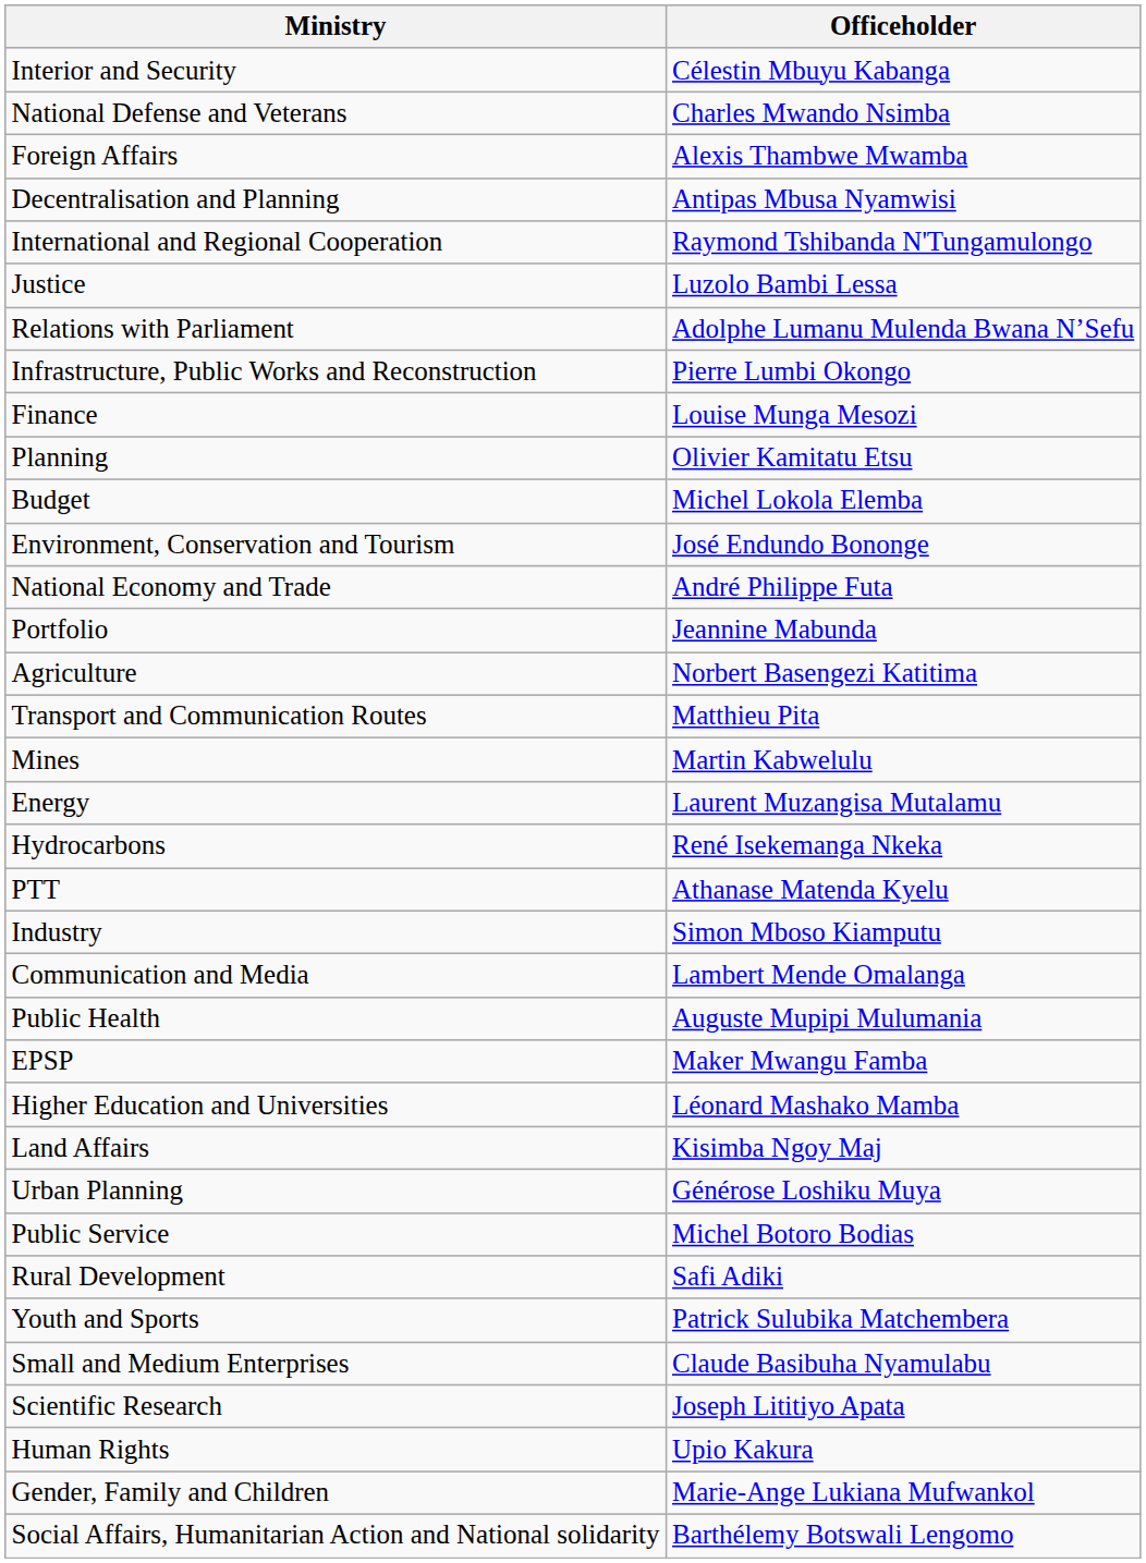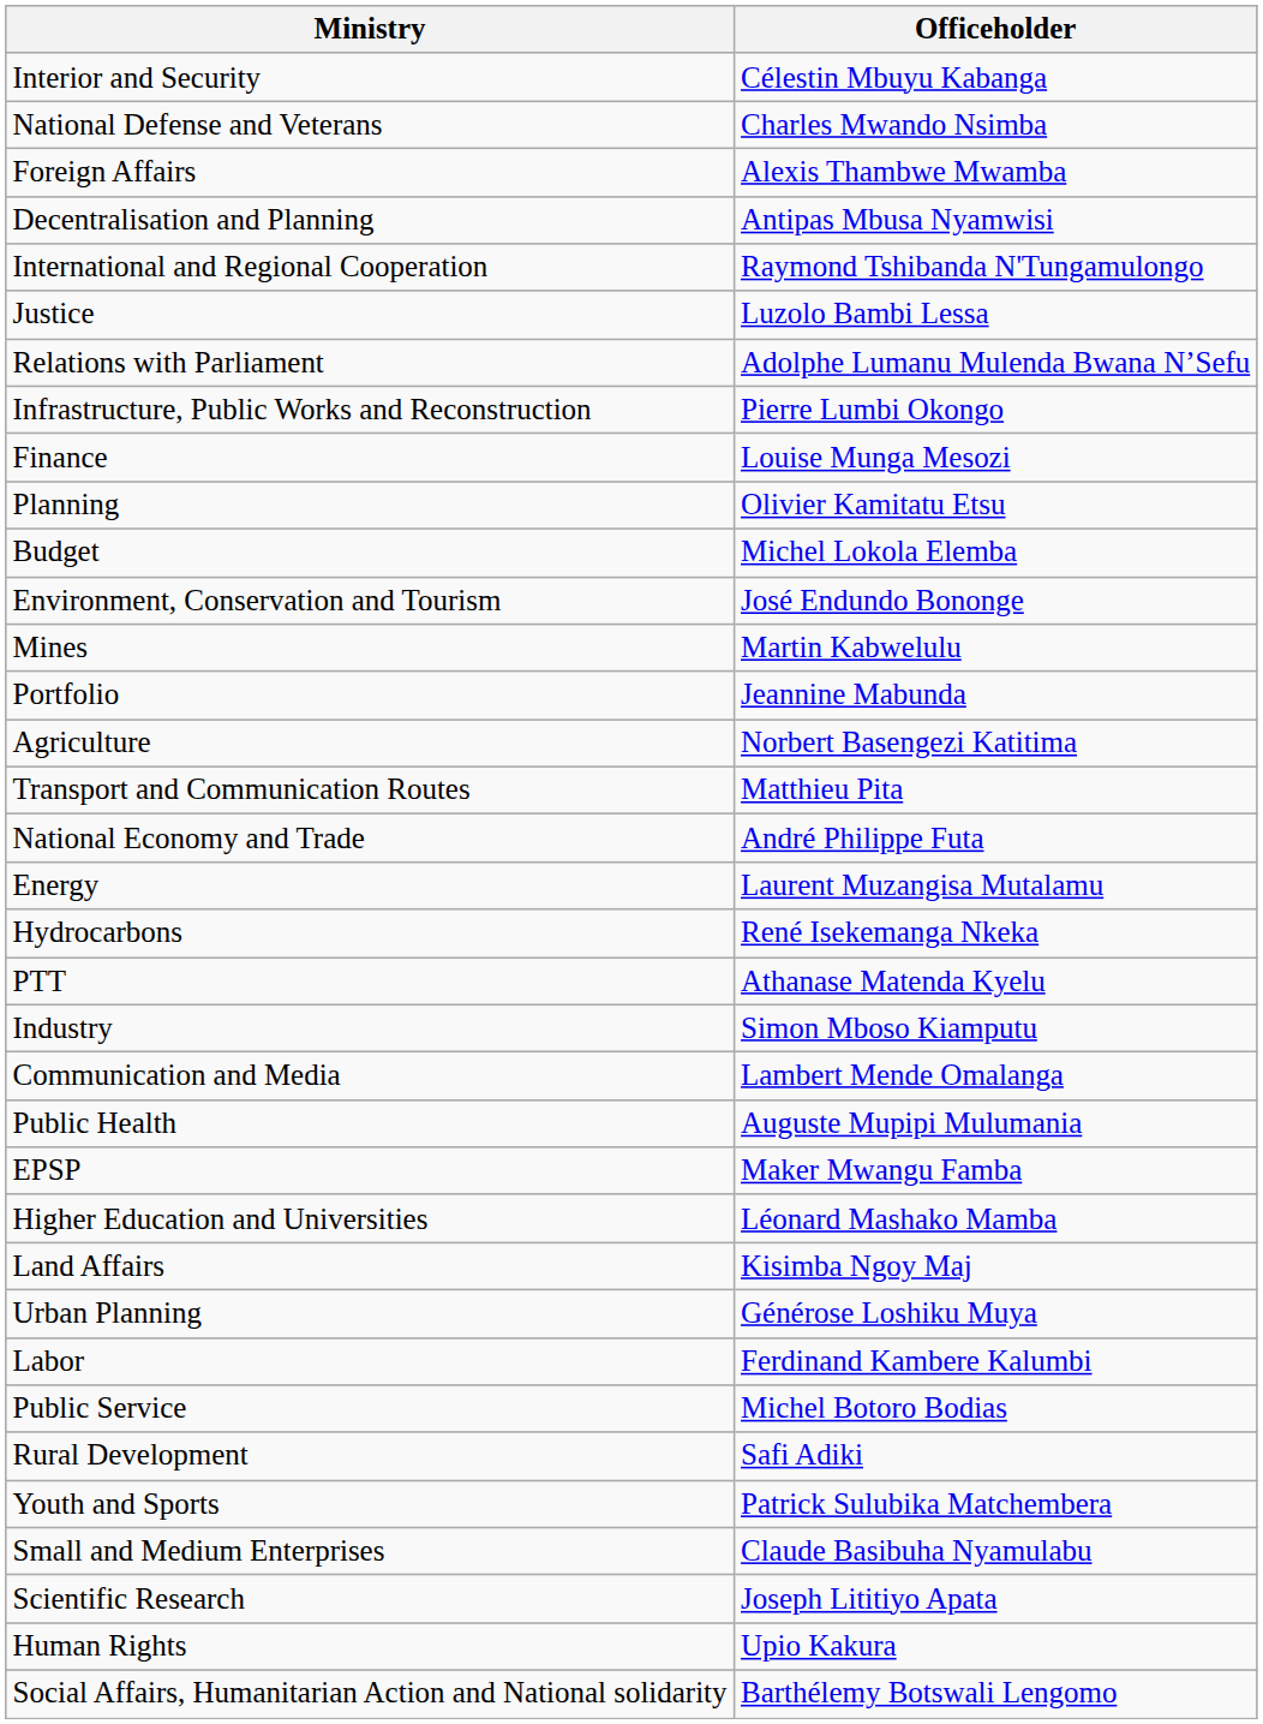 <table class=wikitable>
 <tr>
 <th>Ministry</th>
 <th>Officeholder</th>
 </tr>
 <tr>
 <td>Interior and Security</td>
 <td><a href='#'>Célestin Mbuyu Kabanga</a></td>
 </tr>
 <tr>
 <td>National Defense and Veterans</td>
 <td><a href='#'>Charles Mwando Nsimba</a></td>
 </tr>
 <tr>
 <td>Foreign Affairs</td>
 <td><a href='#'>Alexis Thambwe Mwamba</a></td>
 </tr>
 <tr>
 <td>Decentralisation and Planning</td>
 <td><a href='#'>Antipas Mbusa Nyamwisi</a></td>
 </tr>
 <tr>
 <td>International and Regional Cooperation</td>
 <td><a href='#'>Raymond Tshibanda N'Tungamulongo</a></td>
 </tr>
 <tr>
 <td>Justice</td>
 <td><a href='#'>Luzolo Bambi Lessa</a></td>
 </tr>
 <tr>
 <td>Relations with Parliament</td>
 <td><a href='#'>Adolphe Lumanu Mulenda Bwana N’Sefu</a></td>
 </tr>
 <tr>
 <td>Infrastructure, Public Works and Reconstruction</td>
 <td><a href='#'>Pierre Lumbi Okongo</a></td>
 </tr>
 <tr>
 <td>Finance</td>
 <td><a href='#'>Louise Munga Mesozi</a></td>
 </tr>
 <tr>
 <td>Planning</td>
 <td><a href='#'>Olivier Kamitatu Etsu</a></td>
 </tr>
 <tr>
 <td>Budget</td>
 <td><a href='#'>Michel Lokola Elemba</a></td>
 </tr>
 <tr>
 <td>Environment, Conservation and Tourism</td>
 <td><a href='#'>José Endundo Bononge</a></td>
 </tr>
 <tr>
-<td>National Economy and Trade</td>
-<td><a href='#'>André Philippe Futa</a></td>
+<td>Mines</td>
+<td><a href='#'>Martin Kabwelulu</a></td>
 </tr>
 <tr>
 <td>Portfolio</td>
 <td><a href='#'>Jeannine Mabunda</a></td>
 </tr>
 <tr>
 <td>Agriculture</td>
 <td><a href='#'>Norbert Basengezi Katitima</a></td>
 </tr>
 <tr>
 <td>Transport and Communication Routes</td>
 <td><a href='#'>Matthieu Pita</a></td>
 </tr>
 <tr>
-<td>Mines</td>
-<td><a href='#'>Martin Kabwelulu</a></td>
+<td>National Economy and Trade</td>
+<td><a href='#'>André Philippe Futa</a></td>
 </tr>
 <tr>
 <td>Energy</td>
 <td><a href='#'>Laurent Muzangisa Mutalamu</a></td>
 </tr>
 <tr>
 <td>Hydrocarbons</td>
 <td><a href='#'>René Isekemanga Nkeka</a></td>
 </tr>
 <tr>
 <td>PTT</td>
 <td><a href='#'>Athanase Matenda Kyelu</a></td>
 </tr>
 <tr>
 <td>Industry</td>
 <td><a href='#'>Simon Mboso Kiamputu</a></td>
 </tr>
 <tr>
 <td>Communication and Media</td>
 <td><a href='#'>Lambert Mende Omalanga</a></td>
 </tr>
 <tr>
 <td>Public Health</td>
 <td><a href='#'>Auguste Mupipi Mulumania</a></td>
 </tr>
 <tr>
 <td>EPSP</td>
 <td><a href='#'>Maker Mwangu Famba</a></td>
 </tr>
 <tr>
 <td>Higher Education and Universities</td>
 <td><a href='#'>Léonard Mashako Mamba</a></td>
 </tr>
 <tr>
 <td>Land Affairs</td>
 <td><a href='#'>Kisimba Ngoy Maj</a></td>
 </tr>
 <tr>
 <td>Urban Planning</td>
 <td><a href='#'>Générose Loshiku Muya</a></td>
 </tr>
 <tr>
+<td>Labor</td>
+<td><a href='#'>Ferdinand Kambere Kalumbi</a></td>
+</tr>
+<tr>
 <td>Public Service</td>
 <td><a href='#'>Michel Botoro Bodias</a></td>
 </tr>
 <tr>
 <td>Rural Development</td>
 <td><a href='#'>Safi Adiki</a></td>
 </tr>
 <tr>
 <td>Youth and Sports</td>
 <td><a href='#'>Patrick Sulubika Matchembera</a></td>
 </tr>
 <tr>
 <td>Small and Medium Enterprises</td>
 <td><a href='#'>Claude Basibuha Nyamulabu</a></td>
 </tr>
 <tr>
 <td>Scientific Research</td>
 <td><a href='#'>Joseph Lititiyo Apata</a></td>
 </tr>
 <tr>
 <td>Human Rights</td>
 <td><a href='#'>Upio Kakura</a></td>
 </tr>
 <tr>
-<td>Gender, Family and Children</td>
-<td><a href='#'>Marie-Ange Lukiana Mufwankol</a></td>
-</tr>
-<tr>
 <td>Social Affairs, Humanitarian Action and National solidarity</td>
 <td><a href='#'>Barthélemy Botswali Lengomo</a></td>
 </tr>
 </table>
